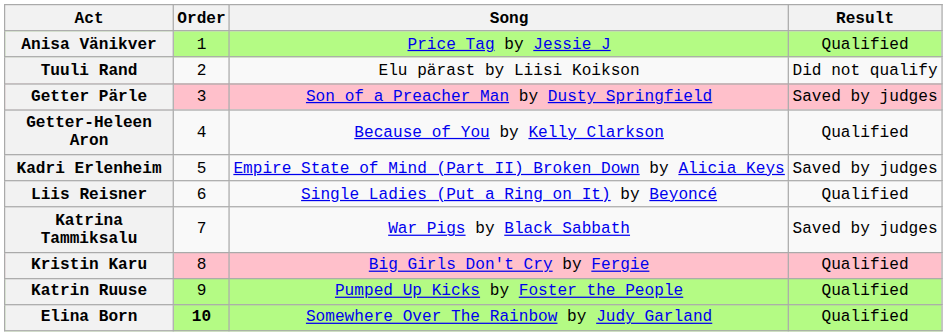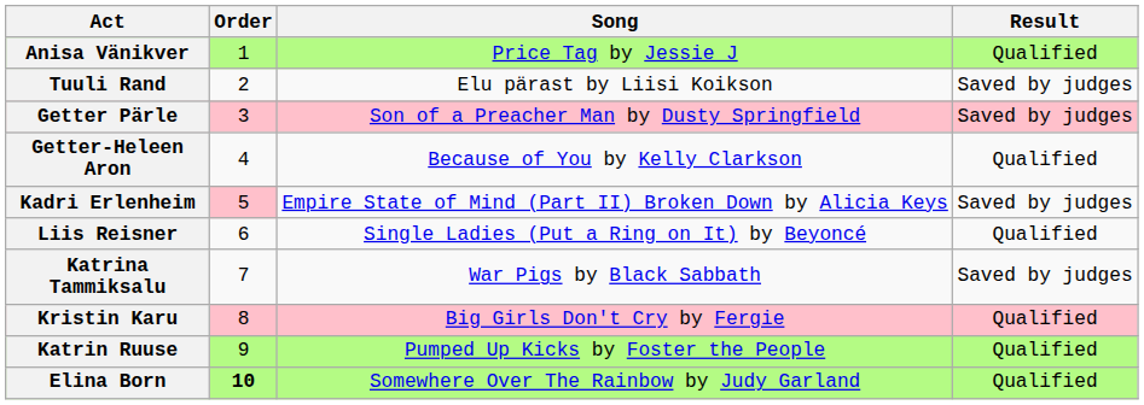 <table class="wikitable plainrowheaders" style="text-align:center;">
 <tr>
 <th scope="col" style="width:10em;">Act</th>
 <th scope="col">Order</th>
 <th scope="col">Song</th>
 <th scope="col">Result</th>
 </tr>
 <tr style="background:#B4FB84">
 <th scope="row">Anisa Vänikver</th>
 <td>1</td>
 <td><a href='#'>Price Tag</a> by <a href='#'>Jessie J</a></td>
 <td>Qualified</td>
 </tr>
 <tr>
 <th scope="row">Tuuli Rand</th>
 <td>2</td>
 <td>Elu pärast by Liisi Koikson</td>
-<td>Did not qualify</td>
+<td>Saved by judges</td>
 </tr>
 <tr style="background:pink;">
 <th scope="row">Getter Pärle</th>
 <td>3</td>
 <td><a href='#'>Son of a Preacher Man</a> by <a href='#'>Dusty Springfield</a></td>
 <td>Saved by judges</td>
 </tr>
 <tr>
 <th scope="row">Getter-Heleen Aron</th>
 <td>4</td>
 <td><a href='#'>Because of You</a> by <a href='#'>Kelly Clarkson</a></td>
 <td>Qualified</td>
 </tr>
 <tr>
 <th scope="row">Kadri Erlenheim</th>
-<td>5</td>
+<td style="background: pink;">5</td>
 <td><a href='#'>Empire State of Mind (Part II) Broken Down</a> by <a href='#'>Alicia Keys</a></td>
 <td>Saved by judges</td>
 </tr>
 <tr>
 <th scope="row">Liis Reisner</th>
 <td>6</td>
 <td><a href='#'>Single Ladies (Put a Ring on It)</a> by <a href='#'>Beyoncé</a></td>
 <td>Qualified</td>
 </tr>
 <tr>
 <th scope="row">Katrina Tammiksalu</th>
 <td>7</td>
 <td><a href='#'>War Pigs</a> by <a href='#'>Black Sabbath</a></td>
 <td>Saved by judges</td>
 </tr>
 <tr style="background:pink;">
 <th scope="row">Kristin Karu</th>
 <td>8</td>
 <td><a href='#'>Big Girls Don't Cry</a> by <a href='#'>Fergie</a></td>
 <td>Qualified</td>
 </tr>
 <tr style="background:#B4FB84">
 <th scope="row">Katrin Ruuse</th>
 <td>9</td>
 <td><a href='#'>Pumped Up Kicks</a> by <a href='#'>Foster the People</a></td>
 <td>Qualified</td>
 </tr>
 <tr style="background:#B4FB84">
 <th scope="row">Elina Born</th>
 <td><strong>10</strong></td>
 <td><a href='#'>Somewhere Over The Rainbow</a> by <a href='#'>Judy Garland</a></td>
 <td>Qualified</td>
 </tr>
 </table>
